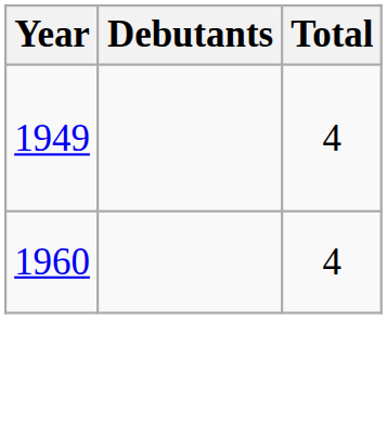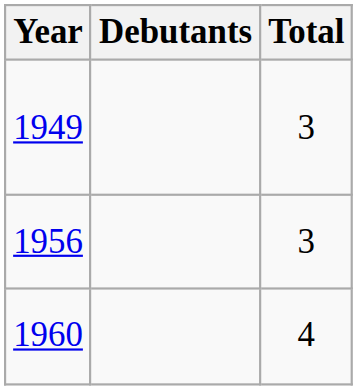 <table class="wikitable">
 <tr>
 <th>Year</th>
 <th>Debutants</th>
 <th>Total</th>
 </tr>
 <tr>
 <td><a href='#'>1949</a></td>
 <td><br><br><br></td>
-<td align=center>4</td>
+<td align=center>3</td>
+</tr>
+<tr>
+<td><a href='#'>1956</a></td>
+<td><br><br></td>
+<td align=center>3</td>
 </tr>
 <tr>
 <td><a href='#'>1960</a></td>
 <td><br><br></td>
 <td align=center>4</td>
 </tr>
 </table>
